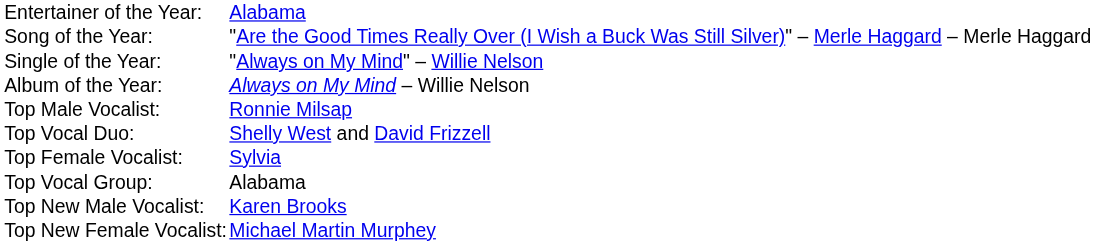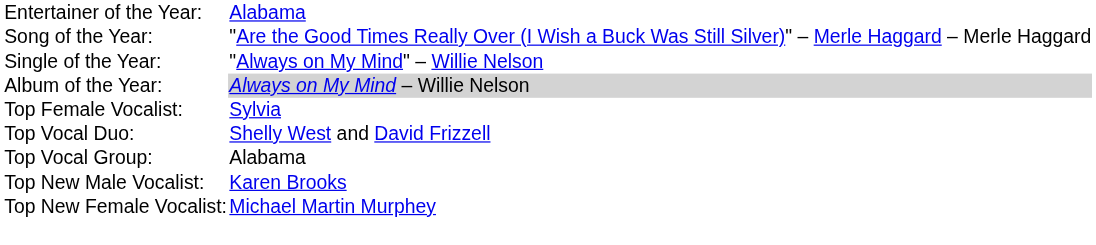 <table cellspacing="0" border="0" cellpadding="1">
 <tr>
 <td>Entertainer of the Year:</td>
 <td><a href='#'>Alabama</a></td>
 </tr>
 <tr>
 <td>Song of the Year:</td>
 <td>"<a href='#'>Are the Good Times Really Over (I Wish a Buck Was Still Silver)</a>" – <a href='#'>Merle Haggard</a> – Merle Haggard</td>
 </tr>
 <tr>
 <td>Single of the Year:</td>
 <td>"<a href='#'>Always on My Mind</a>" – <a href='#'>Willie Nelson</a></td>
 </tr>
 <tr>
 <td>Album of the Year:</td>
-<td><em><a href='#'>Always on My Mind</a></em> – Willie Nelson</td>
+<td style="background: lightgrey;"><em><a href='#'>Always on My Mind</a></em> – Willie Nelson</td>
 </tr>
 <tr>
-<td>Top Male Vocalist:</td>
-<td><a href='#'>Ronnie Milsap</a></td>
+<td>Top Female Vocalist:</td>
+<td><a href='#'>Sylvia</a></td>
 </tr>
 <tr>
 <td>Top Vocal Duo:</td>
 <td><a href='#'>Shelly West</a> and <a href='#'>David Frizzell</a></td>
-</tr>
-<tr>
-<td>Top Female Vocalist:</td>
-<td><a href='#'>Sylvia</a></td>
 </tr>
 <tr>
 <td>Top Vocal Group:</td>
 <td>Alabama</td>
 </tr>
 <tr>
 <td>Top New Male Vocalist:</td>
 <td><a href='#'>Karen Brooks</a></td>
 </tr>
 <tr>
 <td>Top New Female Vocalist:</td>
 <td><a href='#'>Michael Martin Murphey</a></td>
 </tr>
 </table>
